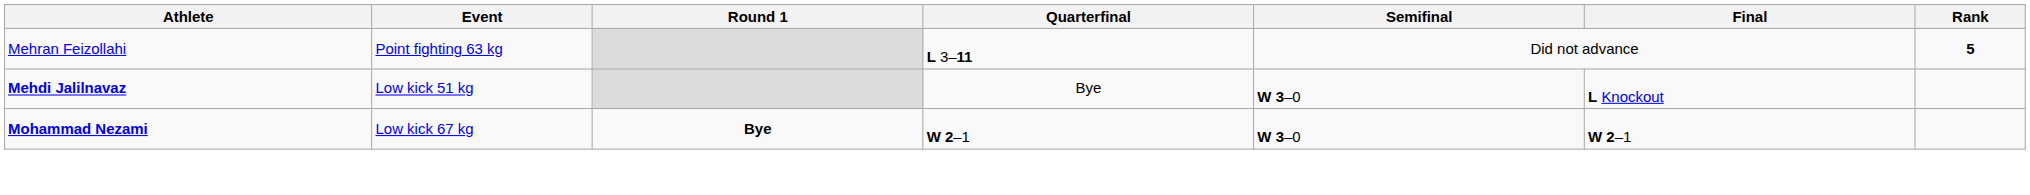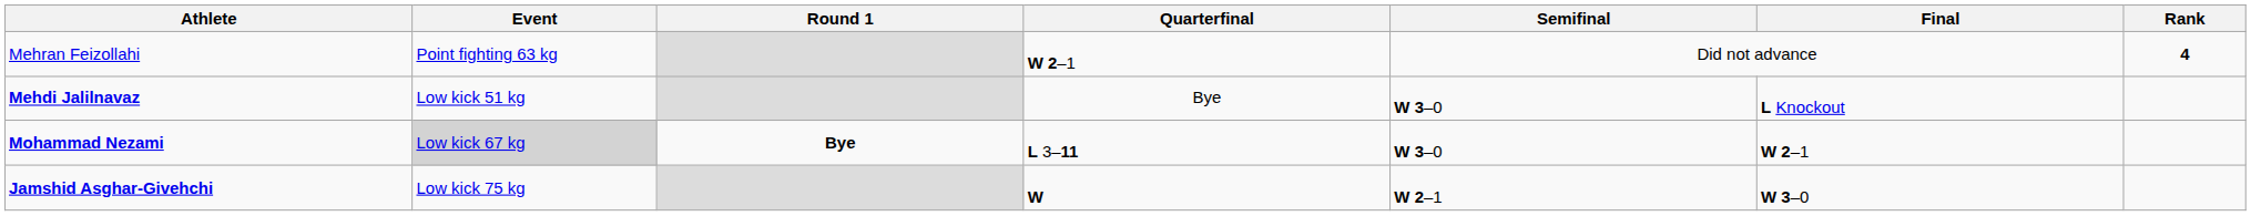 <table class="wikitable" width="98%" style="text-align:left; font-size:90%">
 <tr>
 <th width="10%">Athlete</th>
 <th width="6%">Event</th>
 <th width="9%">Round 1</th>
 <th width="9%">Quarterfinal</th>
 <th width="9%">Semifinal</th>
 <th width="9%">Final</th>
 <th width="3%">Rank</th>
 </tr>
 <tr>
 <td><a href='#'>Mehran Feizollahi</a></td>
 <td><a href='#'>Point fighting 63 kg</a></td>
 <td bgcolor=#DCDCDC></td>
-<td><br><strong>L</strong> 3–<strong>11</strong></td>
+<td><br><strong>W</strong> <strong>2</strong>–1</td>
 <td align=center colspan=2>Did not advance</td>
-<td align=center><strong>5</strong></td>
+<td align=center><strong>4</strong></td>
 </tr>
 <tr>
 <td><strong><a href='#'>Mehdi Jalilnavaz</a></strong></td>
 <td><a href='#'>Low kick 51 kg</a></td>
 <td bgcolor=#DCDCDC></td>
 <td align=center>Bye</td>
 <td><br><strong>W</strong> <strong>3</strong>–0</td>
 <td><br><strong>L</strong> <a href='#'>Knockout</a></td>
 <td align=center></td>
 </tr>
 <tr>
 <td><strong><a href='#'>Mohammad Nezami</a></strong></td>
-<td><a href='#'>Low kick 67 kg</a></td>
+<td style="background: lightgrey;"><a href='#'>Low kick 67 kg</a></td>
 <td align=center><strong>Bye</strong></td>
-<td><br><strong>W</strong> <strong>2</strong>–1</td>
+<td><br><strong>L</strong> 3–<strong>11</strong></td>
 <td><br><strong>W</strong> <strong>3</strong>–0</td>
 <td><br><strong>W</strong> <strong>2</strong>–1</td>
 <td align=center></td>
 </tr>
+<tr>
+<td><strong><a href='#'>Jamshid Asghar-Givehchi</a></strong></td>
+<td><a href='#'>Low kick 75 kg</a></td>
+<td bgcolor=#DCDCDC></td>
+<td><br><strong>W</strong> </td>
+<td><br><strong>W</strong> <strong>2</strong>–1</td>
+<td><br><strong>W</strong> <strong>3</strong>–0</td>
+<td align=center></td>
+</tr>
 </table>
